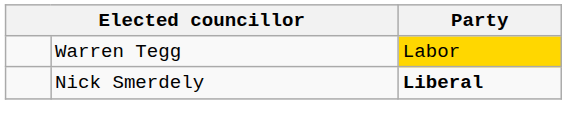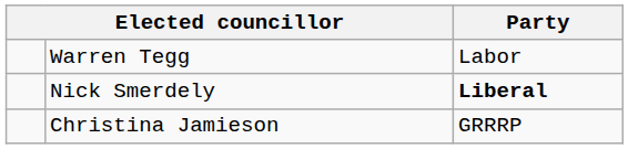 <table class="wikitable" style="float:right;clear:right;width:30%">
 <tr>
 <th colspan="2">Elected councillor</th>
 <th>Party</th>
 </tr>
 <tr>
 <td> </td>
 <td>Warren Tegg</td>
-<td style="background: gold;">Labor</td>
+<td>Labor</td>
 </tr>
 <tr>
 <td> </td>
 <td>Nick Smerdely</td>
 <td><strong>Liberal</strong></td>
 </tr>
+<tr>
+<td> </td>
+<td>Christina Jamieson</td>
+<td>GRRRP</td>
+</tr>
 </table>
